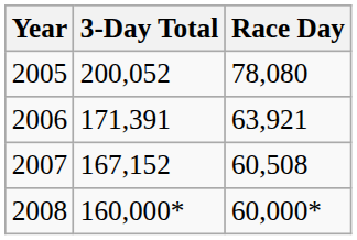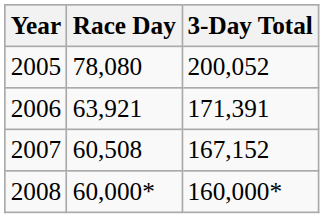 <table class="wikitable" style="font-size: 95%;">
 <tr>
 <th>Year</th>
+<th>Race Day</th>
 <th>3-Day Total</th>
-<th>Race Day</th>
 </tr>
 <tr>
 <td>2005</td>
+<td>78,080</td>
 <td>200,052</td>
-<td>78,080</td>
 </tr>
 <tr>
 <td>2006</td>
+<td>63,921</td>
 <td>171,391</td>
-<td>63,921</td>
 </tr>
 <tr>
 <td>2007</td>
+<td>60,508</td>
 <td>167,152</td>
-<td>60,508</td>
 </tr>
 <tr>
 <td>2008</td>
+<td>60,000*</td>
 <td>160,000*</td>
-<td>60,000*</td>
 </tr>
 </table>
